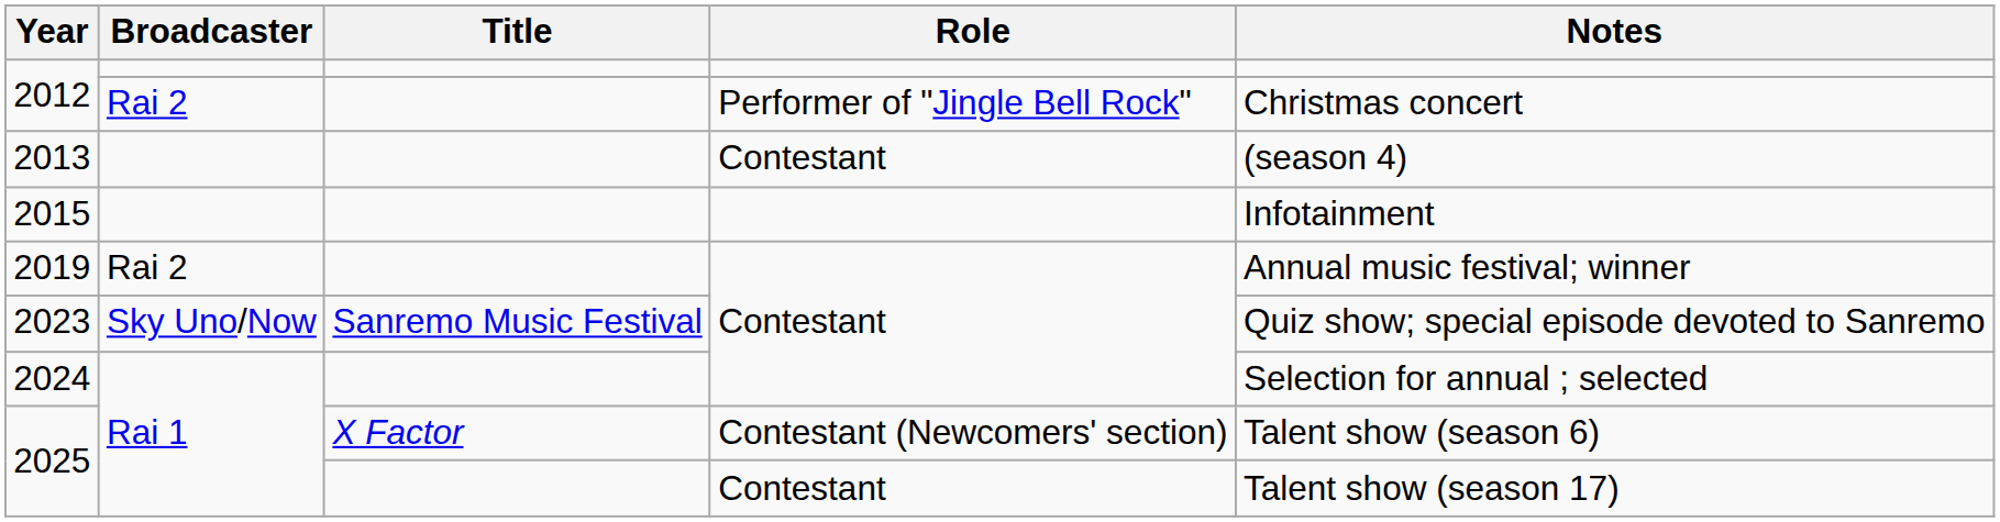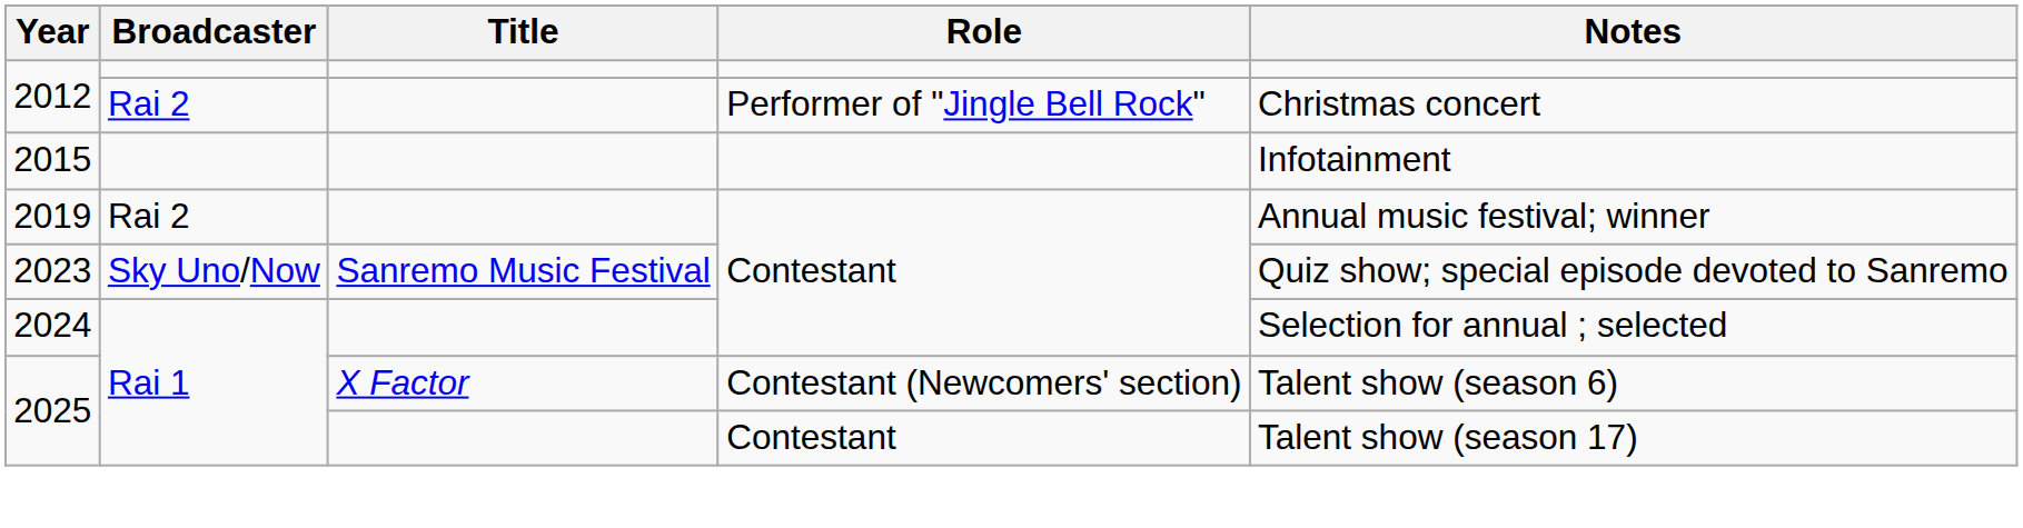 <table class="wikitable plainrowheaders sortable">
 <tr>
 <th scope="col">Year</th>
 <th scope="col">Broadcaster</th>
 <th scope="col">Title</th>
 <th scope="col">Role</th>
 <th scope="col" class="unsortable">Notes</th>
 </tr>
 <tr>
 <td rowspan="2">2012</td>
 <td></td>
 <td></td>
 <td></td>
 <td></td>
 </tr>
 <tr>
 <td><a href='#'>Rai 2</a></td>
 <td></td>
 <td>Performer of "<a href='#'>Jingle Bell Rock</a>"</td>
 <td>Christmas concert</td>
-</tr>
-<tr>
-<td>2013</td>
-<td></td>
-<td></td>
-<td>Contestant</td>
-<td> (season 4)</td>
 </tr>
 <tr>
 <td>2015</td>
 <td></td>
 <td></td>
 <td></td>
 <td>Infotainment</td>
 </tr>
 <tr>
 <td>2019</td>
 <td>Rai 2</td>
 <td></td>
 <td rowspan="3">Contestant</td>
 <td>Annual music festival; winner</td>
 </tr>
 <tr>
 <td>2023</td>
 <td><a href='#'>Sky Uno</a>/<a href='#'>Now</a></td>
 <td><a href='#'>Sanremo Music Festival</a></td>
 <td>Quiz show; special episode devoted to Sanremo</td>
 </tr>
 <tr>
 <td>2024</td>
 <td rowspan="3"><a href='#'>Rai 1</a></td>
 <td></td>
 <td>Selection for annual ; selected</td>
 </tr>
 <tr>
 <td rowspan="2">2025</td>
 <td><em><a href='#'>X Factor</a></em></td>
 <td>Contestant (Newcomers' section)</td>
 <td>Talent show (season 6)</td>
 </tr>
 <tr>
 <td></td>
 <td>Contestant</td>
 <td>Talent show (season 17)</td>
 </tr>
 </table>
